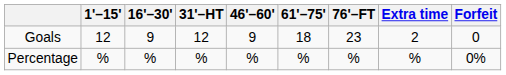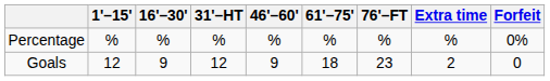 <table class="wikitable" style="text-align:center">
 <tr>
 <th></th>
 <th>1'–15'</th>
 <th>16'–30'</th>
 <th>31'–HT</th>
 <th>46'–60'</th>
 <th>61'–75'</th>
 <th>76'–FT</th>
 <th><a href='#'>Extra time</a></th>
 <th><a href='#'>Forfeit</a></th>
 </tr>
 <tr>
+<td>Percentage</td>
+<td>%</td>
+<td>%</td>
+<td>%</td>
+<td>%</td>
+<td>%</td>
+<td>%</td>
+<td>%</td>
+<td>0%</td>
+</tr>
+<tr>
 <td>Goals</td>
 <td>12</td>
 <td>9</td>
 <td>12</td>
 <td>9</td>
 <td>18</td>
 <td>23</td>
 <td>2</td>
 <td>0</td>
 </tr>
-<tr>
-<td>Percentage</td>
-<td>%</td>
-<td>%</td>
-<td>%</td>
-<td>%</td>
-<td>%</td>
-<td>%</td>
-<td>%</td>
-<td>0%</td>
-</tr>
 </table>
